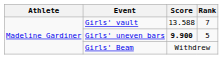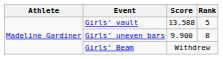 <table class="wikitable" border="1" style="font-size:90%">
 <tr>
 <th>Athlete</th>
 <th>Event</th>
 <th>Score</th>
 <th>Rank</th>
 </tr>
 <tr>
 <td rowspan=3><a href='#'>Madeline Gardiner</a></td>
 <td><a href='#'>Girls' vault</a></td>
 <td align=center>13.588</td>
-<td align=center>7</td>
+<td align=center>5</td>
 </tr>
 <tr>
 <td><a href='#'>Girls' uneven bars</a></td>
-<td align=center><strong>9.900</strong></td>
-<td align=center>5</td>
+<td align=center>9.900</td>
+<td align=center>8</td>
 </tr>
 <tr>
 <td><a href='#'>Girls' Beam</a></td>
 <td align=center colspan=2>Withdrew</td>
 </tr>
 </table>
